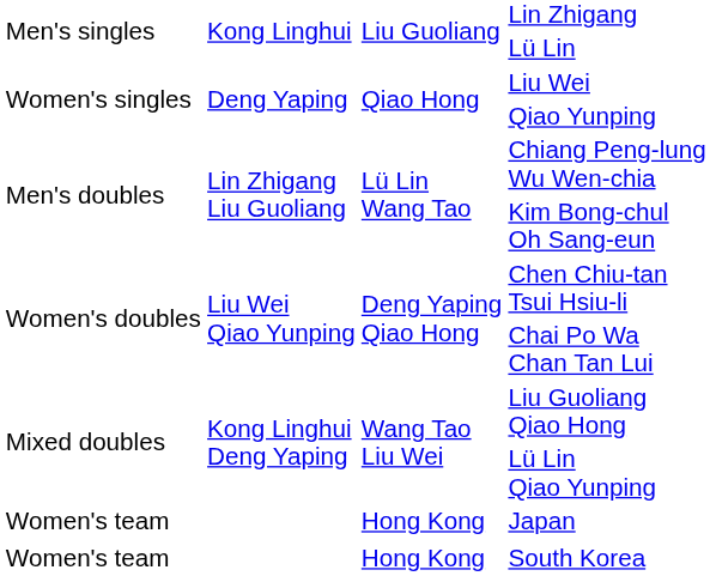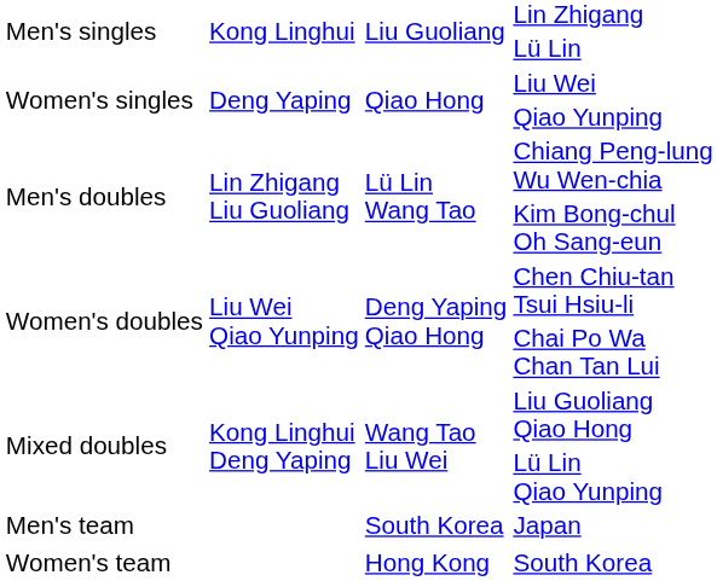 <table>
 <tr>
 <td rowspan=2>Men's singles <br></td>
 <td rowspan=2> <a href='#'>Kong Linghui</a></td>
 <td rowspan=2> <a href='#'>Liu Guoliang</a></td>
 <td> <a href='#'>Lin Zhigang</a></td>
 </tr>
 <tr>
 <td> <a href='#'>Lü Lin</a></td>
 </tr>
 <tr>
 <td rowspan=2>Women's singles <br></td>
 <td rowspan=2> <a href='#'>Deng Yaping</a></td>
 <td rowspan=2> <a href='#'>Qiao Hong</a></td>
 <td> <a href='#'>Liu Wei</a></td>
 </tr>
 <tr>
 <td> <a href='#'>Qiao Yunping</a></td>
 </tr>
 <tr>
 <td rowspan=2>Men's doubles <br></td>
 <td rowspan=2> <a href='#'>Lin Zhigang</a><br> <a href='#'>Liu Guoliang</a></td>
 <td rowspan=2> <a href='#'>Lü Lin</a><br> <a href='#'>Wang Tao</a></td>
 <td> <a href='#'>Chiang Peng-lung</a><br> <a href='#'>Wu Wen-chia</a></td>
 </tr>
 <tr>
 <td> <a href='#'>Kim Bong-chul</a><br> <a href='#'>Oh Sang-eun</a></td>
 </tr>
 <tr>
 <td rowspan=2>Women's doubles <br></td>
 <td rowspan=2> <a href='#'>Liu Wei</a><br> <a href='#'>Qiao Yunping</a></td>
 <td rowspan=2> <a href='#'>Deng Yaping</a><br> <a href='#'>Qiao Hong</a></td>
 <td> <a href='#'>Chen Chiu-tan</a><br>  <a href='#'>Tsui Hsiu-li</a></td>
 </tr>
 <tr>
 <td> <a href='#'>Chai Po Wa</a><br> <a href='#'>Chan Tan Lui</a></td>
 </tr>
 <tr>
 <td rowspan=2>Mixed doubles <br></td>
 <td rowspan=2> <a href='#'>Kong Linghui</a><br> <a href='#'>Deng Yaping</a></td>
 <td rowspan=2> <a href='#'>Wang Tao</a><br> <a href='#'>Liu Wei</a></td>
 <td> <a href='#'>Liu Guoliang</a><br> <a href='#'>Qiao Hong</a></td>
 </tr>
 <tr>
 <td> <a href='#'>Lü Lin</a><br> <a href='#'>Qiao Yunping</a></td>
 </tr>
 <tr>
-<td rowspan=1>Women's team <br></td>
+<td rowspan=1>Men's team <br></td>
 <td rowspan=1></td>
-<td rowspan=1> <a href='#'>Hong Kong</a></td>
+<td rowspan=1> <a href='#'>South Korea</a></td>
 <td> <a href='#'>Japan</a></td>
 </tr>
 <tr>
 </tr>
 <tr>
 <td rowspan=1>Women's team <br></td>
 <td rowspan=1></td>
 <td rowspan=1> <a href='#'>Hong Kong</a></td>
 <td> <a href='#'>South Korea</a></td>
 </tr>
 <tr>
 </tr>
 </table>
